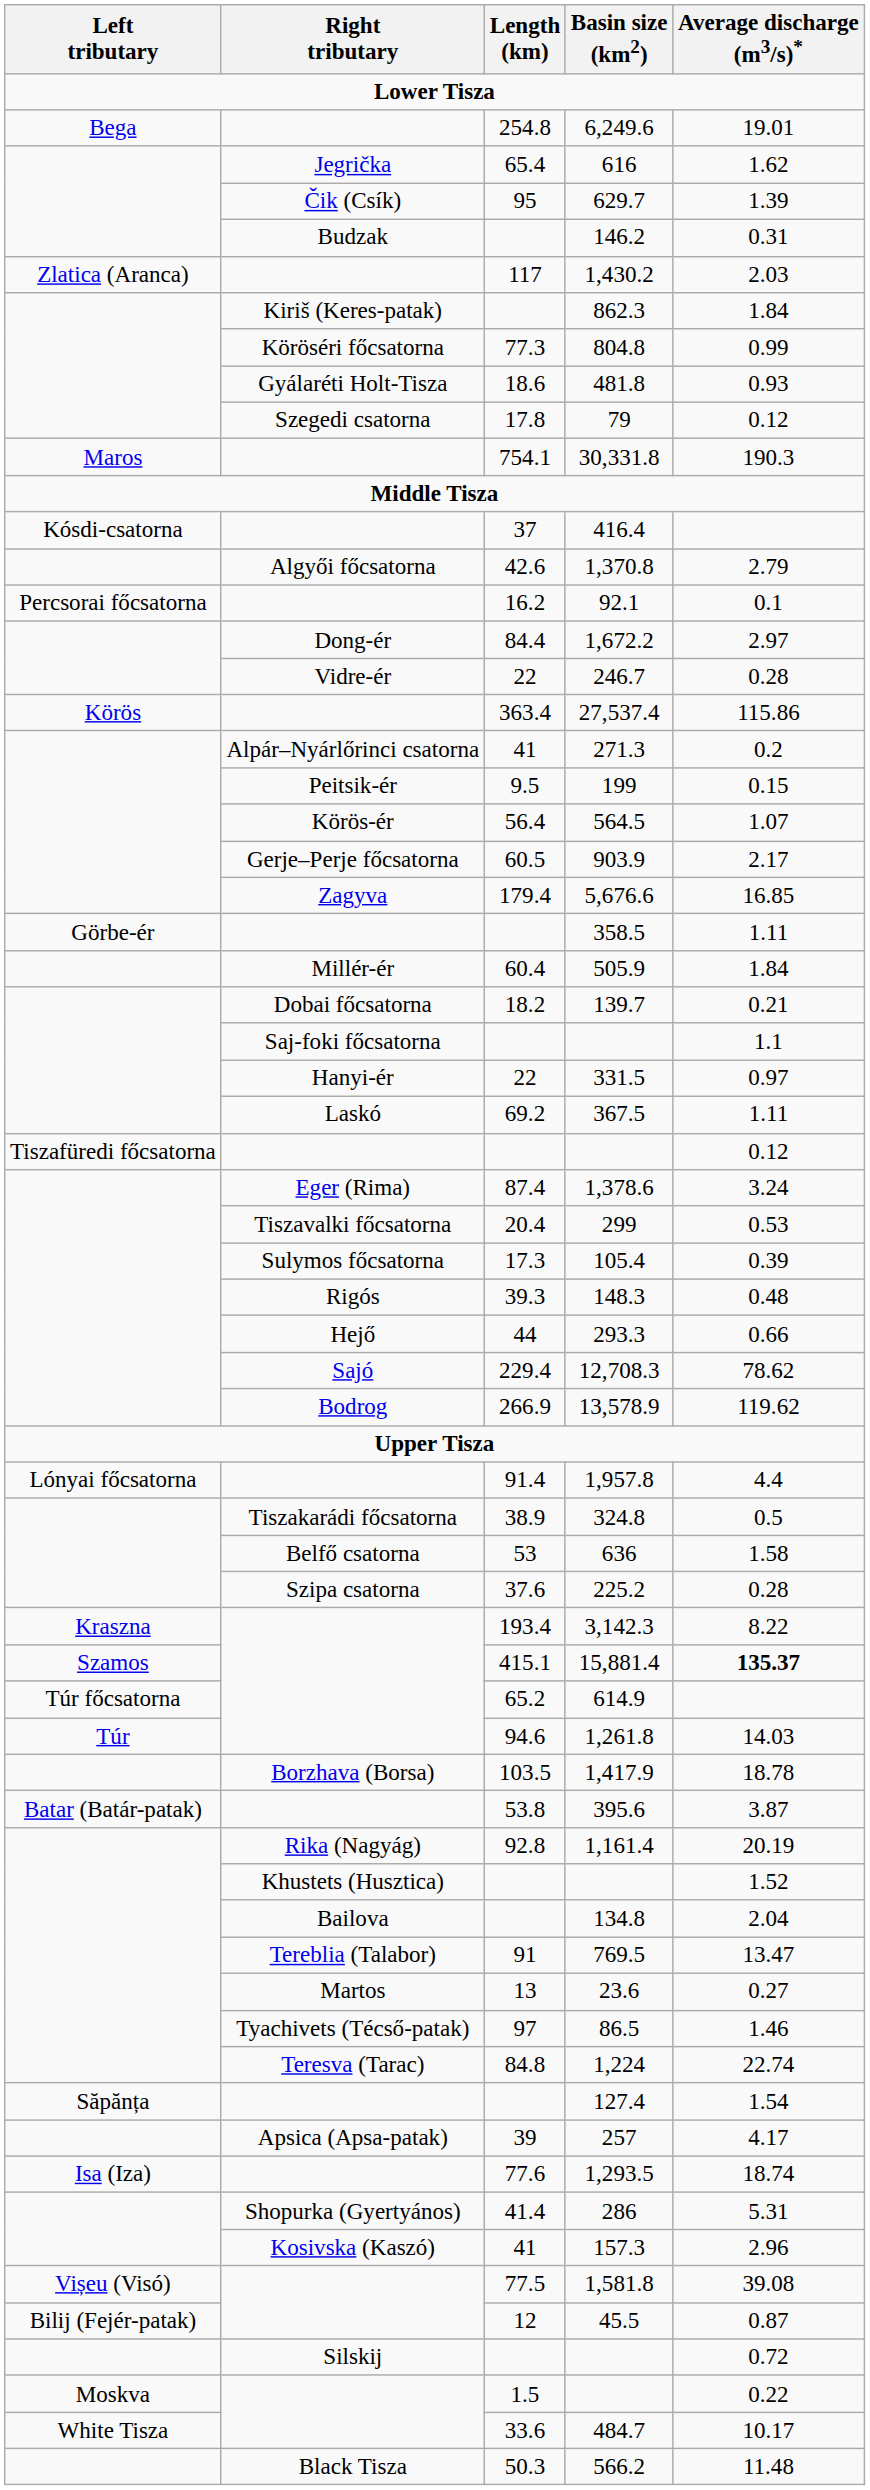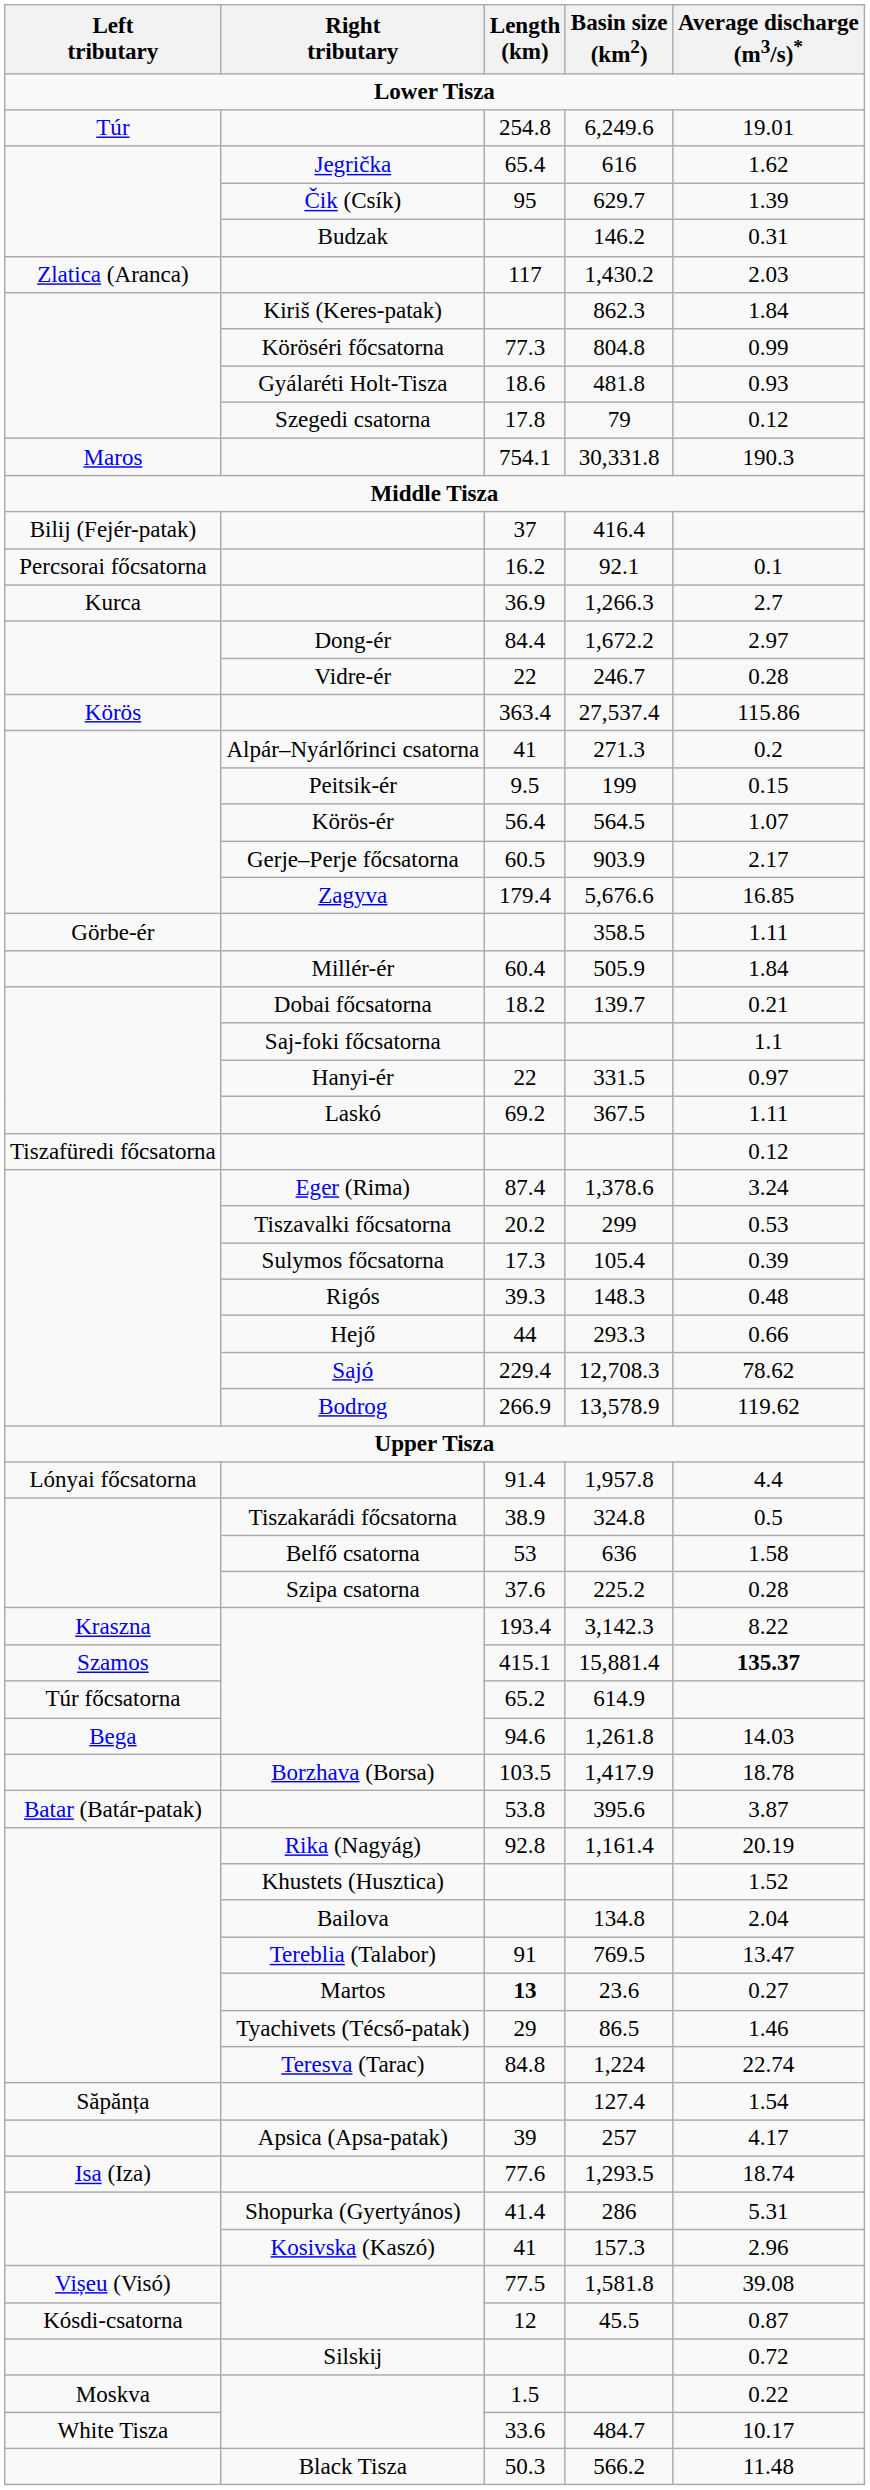 <table class="wikitable" style="text-align:center;">
 <tr>
 <th>Left<br>tributary</th>
 <th>Right<br>tributary</th>
 <th>Length<br>(km)</th>
 <th>Basin size<br>(km<sup>2</sup>)</th>
 <th>Average discharge<br>(m<sup>3</sup>/s)<sup>*</sup></th>
 </tr>
 <tr>
 <td colspan="5"><strong>Lower Tisza</strong></td>
 </tr>
 <tr>
-<td><a href='#'>Bega</a></td>
+<td><a href='#'>Túr</a></td>
 <td></td>
 <td>254.8</td>
 <td>6,249.6</td>
 <td>19.01</td>
 </tr>
 <tr>
 <td rowspan="3"></td>
 <td><a href='#'>Jegrička</a></td>
 <td>65.4</td>
 <td>616</td>
 <td>1.62</td>
 </tr>
 <tr>
 <td><a href='#'>Čik</a> (Csík)</td>
 <td>95</td>
 <td>629.7</td>
 <td>1.39</td>
 </tr>
 <tr>
 <td>Budzak</td>
 <td></td>
 <td>146.2</td>
 <td>0.31</td>
 </tr>
 <tr>
 <td><a href='#'>Zlatica</a> (Aranca)</td>
 <td></td>
 <td>117</td>
 <td>1,430.2</td>
 <td>2.03</td>
 </tr>
 <tr>
 <td rowspan="4"></td>
 <td>Kiriš (Keres-patak)</td>
 <td></td>
 <td>862.3</td>
 <td>1.84</td>
 </tr>
 <tr>
 <td>Köröséri főcsatorna</td>
 <td>77.3</td>
 <td>804.8</td>
 <td>0.99</td>
 </tr>
 <tr>
 <td>Gyálaréti Holt-Tisza</td>
 <td>18.6</td>
 <td>481.8</td>
 <td>0.93</td>
 </tr>
 <tr>
 <td>Szegedi csatorna</td>
 <td>17.8</td>
 <td>79</td>
 <td>0.12</td>
 </tr>
 <tr>
 <td><a href='#'>Maros</a></td>
 <td></td>
 <td>754.1</td>
 <td>30,331.8</td>
 <td>190.3</td>
 </tr>
 <tr>
 <td colspan="5"><strong>Middle Tisza</strong></td>
 </tr>
 <tr>
-<td>Kósdi-csatorna</td>
+<td>Bilij (Fejér-patak)</td>
 <td></td>
 <td>37</td>
 <td>416.4</td>
 <td></td>
-</tr>
-<tr>
-<td></td>
-<td>Algyői főcsatorna</td>
-<td>42.6</td>
-<td>1,370.8</td>
-<td>2.79</td>
 </tr>
 <tr>
 <td>Percsorai főcsatorna</td>
 <td></td>
 <td>16.2</td>
 <td>92.1</td>
 <td>0.1</td>
+</tr>
+<tr>
+<td>Kurca</td>
+<td></td>
+<td>36.9</td>
+<td>1,266.3</td>
+<td>2.7</td>
 </tr>
 <tr>
 <td rowspan="2"></td>
 <td>Dong-ér</td>
 <td>84.4</td>
 <td>1,672.2</td>
 <td>2.97</td>
 </tr>
 <tr>
 <td>Vidre-ér</td>
 <td>22</td>
 <td>246.7</td>
 <td>0.28</td>
 </tr>
 <tr>
 <td><a href='#'>Körös</a></td>
 <td></td>
 <td>363.4</td>
 <td>27,537.4</td>
 <td>115.86</td>
 </tr>
 <tr>
 <td rowspan="5"></td>
 <td>Alpár–Nyárlőrinci csatorna</td>
 <td>41</td>
 <td>271.3</td>
 <td>0.2</td>
 </tr>
 <tr>
 <td>Peitsik-ér</td>
 <td>9.5</td>
 <td>199</td>
 <td>0.15</td>
 </tr>
 <tr>
 <td>Körös-ér</td>
 <td>56.4</td>
 <td>564.5</td>
 <td>1.07</td>
 </tr>
 <tr>
 <td>Gerje–Perje főcsatorna</td>
 <td>60.5</td>
 <td>903.9</td>
 <td>2.17</td>
 </tr>
 <tr>
 <td><a href='#'>Zagyva</a></td>
 <td>179.4</td>
 <td>5,676.6</td>
 <td>16.85</td>
 </tr>
 <tr>
 <td>Görbe-ér</td>
 <td></td>
 <td></td>
 <td>358.5</td>
 <td>1.11</td>
 </tr>
 <tr>
 <td></td>
 <td>Millér-ér</td>
 <td>60.4</td>
 <td>505.9</td>
 <td>1.84</td>
 </tr>
 <tr>
 <td rowspan="4"></td>
 <td>Dobai főcsatorna</td>
 <td>18.2</td>
 <td>139.7</td>
 <td>0.21</td>
 </tr>
 <tr>
 <td>Saj-foki főcsatorna</td>
 <td></td>
 <td></td>
 <td>1.1</td>
 </tr>
 <tr>
 <td>Hanyi-ér</td>
 <td>22</td>
 <td>331.5</td>
 <td>0.97</td>
 </tr>
 <tr>
 <td>Laskó</td>
 <td>69.2</td>
 <td>367.5</td>
 <td>1.11</td>
 </tr>
 <tr>
 <td>Tiszafüredi főcsatorna</td>
 <td></td>
 <td></td>
 <td></td>
 <td>0.12</td>
 </tr>
 <tr>
 <td rowspan="7"></td>
 <td><a href='#'>Eger</a> (Rima)</td>
 <td>87.4</td>
 <td>1,378.6</td>
 <td>3.24</td>
 </tr>
 <tr>
 <td>Tiszavalki főcsatorna</td>
-<td>20.4</td>
+<td>20.2</td>
 <td>299</td>
 <td>0.53</td>
 </tr>
 <tr>
 <td>Sulymos főcsatorna</td>
 <td>17.3</td>
 <td>105.4</td>
 <td>0.39</td>
 </tr>
 <tr>
 <td>Rigós</td>
 <td>39.3</td>
 <td>148.3</td>
 <td>0.48</td>
 </tr>
 <tr>
 <td>Hejő</td>
 <td>44</td>
 <td>293.3</td>
 <td>0.66</td>
 </tr>
 <tr>
 <td><a href='#'>Sajó</a></td>
 <td>229.4</td>
 <td>12,708.3</td>
 <td>78.62</td>
 </tr>
 <tr>
 <td><a href='#'>Bodrog</a></td>
 <td>266.9</td>
 <td>13,578.9</td>
 <td>119.62</td>
 </tr>
 <tr>
 <td colspan="5"><strong>Upper Tisza</strong></td>
 </tr>
 <tr>
 <td>Lónyai főcsatorna</td>
 <td></td>
 <td>91.4</td>
 <td>1,957.8</td>
 <td>4.4</td>
 </tr>
 <tr>
 <td rowspan="3"></td>
 <td>Tiszakarádi főcsatorna</td>
 <td>38.9</td>
 <td>324.8</td>
 <td>0.5</td>
 </tr>
 <tr>
 <td>Belfő csatorna</td>
 <td>53</td>
 <td>636</td>
 <td>1.58</td>
 </tr>
 <tr>
 <td>Szipa csatorna</td>
 <td>37.6</td>
 <td>225.2</td>
 <td>0.28</td>
 </tr>
 <tr>
 <td><a href='#'>Kraszna</a></td>
 <td rowspan="4"></td>
 <td>193.4</td>
 <td>3,142.3</td>
 <td>8.22</td>
 </tr>
 <tr>
 <td><a href='#'>Szamos</a></td>
 <td>415.1</td>
 <td>15,881.4</td>
 <td><strong>135.37</strong></td>
 </tr>
 <tr>
 <td>Túr főcsatorna</td>
 <td>65.2</td>
 <td>614.9</td>
 <td></td>
 </tr>
 <tr>
-<td><a href='#'>Túr</a></td>
+<td><a href='#'>Bega</a></td>
 <td>94.6</td>
 <td>1,261.8</td>
 <td>14.03</td>
 </tr>
 <tr>
 <td></td>
 <td><a href='#'>Borzhava</a> (Borsa)</td>
 <td>103.5</td>
 <td>1,417.9</td>
 <td>18.78</td>
 </tr>
 <tr>
 <td><a href='#'>Batar</a> (Batár-patak)</td>
 <td></td>
 <td>53.8</td>
 <td>395.6</td>
 <td>3.87</td>
 </tr>
 <tr>
 <td rowspan="7"></td>
 <td><a href='#'>Rika</a> (Nagyág)</td>
 <td>92.8</td>
 <td>1,161.4</td>
 <td>20.19</td>
 </tr>
 <tr>
 <td>Khustets (Husztica)</td>
 <td></td>
 <td></td>
 <td>1.52</td>
 </tr>
 <tr>
 <td>Bailova</td>
 <td></td>
 <td>134.8</td>
 <td>2.04</td>
 </tr>
 <tr>
 <td><a href='#'>Tereblia</a> (Talabor)</td>
 <td>91</td>
 <td>769.5</td>
 <td>13.47</td>
 </tr>
 <tr>
 <td>Martos</td>
-<td>13</td>
+<td><strong>13</strong></td>
 <td>23.6</td>
 <td>0.27</td>
 </tr>
 <tr>
 <td>Tyachivets (Técső-patak)</td>
-<td>97</td>
+<td>29</td>
 <td>86.5</td>
 <td>1.46</td>
 </tr>
 <tr>
 <td><a href='#'>Teresva</a> (Tarac)</td>
 <td>84.8</td>
 <td>1,224</td>
 <td>22.74</td>
 </tr>
 <tr>
 <td>Săpănța</td>
 <td></td>
 <td></td>
 <td>127.4</td>
 <td>1.54</td>
 </tr>
 <tr>
 <td></td>
 <td>Apsica (Apsa-patak)</td>
 <td>39</td>
 <td>257</td>
 <td>4.17</td>
 </tr>
 <tr>
 <td><a href='#'>Isa</a> (Iza)</td>
 <td></td>
 <td>77.6</td>
 <td>1,293.5</td>
 <td>18.74</td>
 </tr>
 <tr>
 <td rowspan="2"></td>
 <td>Shopurka (Gyertyános)</td>
 <td>41.4</td>
 <td>286</td>
 <td>5.31</td>
 </tr>
 <tr>
 <td><a href='#'>Kosivska</a> (Kaszó)</td>
 <td>41</td>
 <td>157.3</td>
 <td>2.96</td>
 </tr>
 <tr>
 <td><a href='#'>Vișeu</a> (Visó)</td>
 <td rowspan="2"></td>
 <td>77.5</td>
 <td>1,581.8</td>
 <td>39.08</td>
 </tr>
 <tr>
-<td>Bilij (Fejér-patak)</td>
+<td>Kósdi-csatorna</td>
 <td>12</td>
 <td>45.5</td>
 <td>0.87</td>
 </tr>
 <tr>
 <td></td>
 <td>Silskij</td>
 <td></td>
 <td></td>
 <td>0.72</td>
 </tr>
 <tr>
 <td>Moskva</td>
 <td rowspan="2"></td>
 <td>1.5</td>
 <td></td>
 <td>0.22</td>
 </tr>
 <tr>
 <td>White Tisza</td>
 <td>33.6</td>
 <td>484.7</td>
 <td>10.17</td>
 </tr>
 <tr>
 <td></td>
 <td>Black Tisza</td>
 <td>50.3</td>
 <td>566.2</td>
 <td>11.48</td>
 </tr>
 </table>
